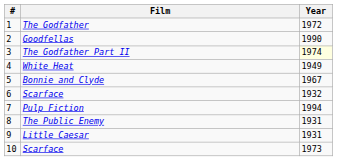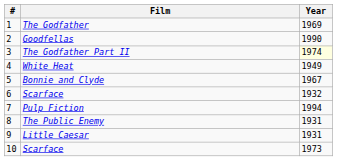 <table class="sortable wikitable" style="width:40%">
 <tr>
 <th width=5%>#</th>
 <th width=85%>Film</th>
 <th width=10%>Year</th>
 </tr>
 <tr>
 <td>1</td>
 <td><em><a href='#'>The Godfather</a></em></td>
-<td>1972</td>
+<td>1969</td>
 </tr>
 <tr>
 <td>2</td>
 <td><em><a href='#'>Goodfellas</a></em></td>
 <td>1990</td>
 </tr>
 <tr>
 <td>3</td>
 <td><em><a href='#'>The Godfather Part II</a></em></td>
 <td style="background: lightyellow;">1974</td>
 </tr>
 <tr>
 <td>4</td>
 <td><em><a href='#'>White Heat</a></em></td>
 <td>1949</td>
 </tr>
 <tr>
 <td>5</td>
 <td><em><a href='#'>Bonnie and Clyde</a></em></td>
 <td>1967</td>
 </tr>
 <tr>
 <td>6</td>
 <td><em><a href='#'>Scarface</a></em></td>
 <td>1932</td>
 </tr>
 <tr>
 <td>7</td>
 <td><em><a href='#'>Pulp Fiction</a></em></td>
 <td>1994</td>
 </tr>
 <tr>
 <td>8</td>
 <td><em><a href='#'>The Public Enemy</a></em></td>
 <td>1931</td>
 </tr>
 <tr>
 <td>9</td>
 <td><em><a href='#'>Little Caesar</a></em></td>
 <td>1931</td>
 </tr>
 <tr>
 <td>10</td>
 <td><em><a href='#'>Scarface</a></em></td>
 <td>1973</td>
 </tr>
 </table>
